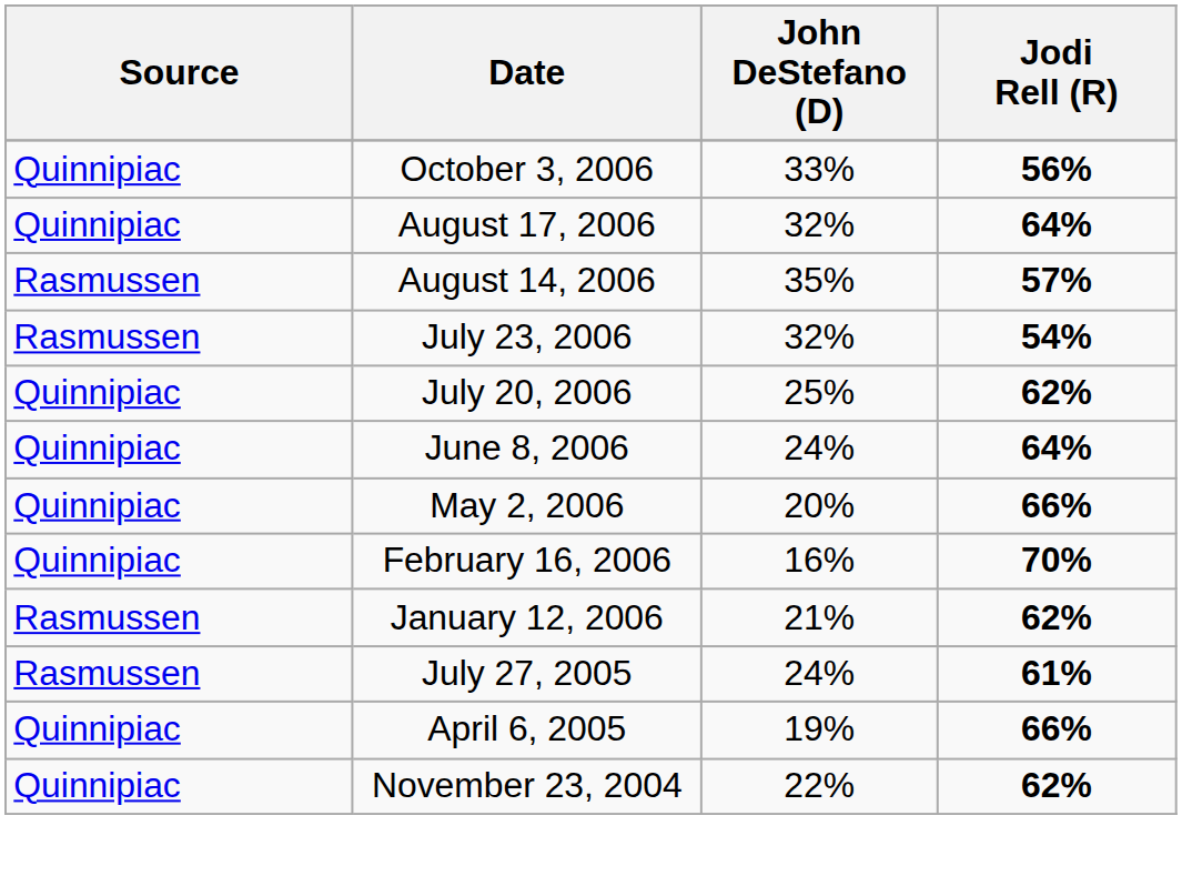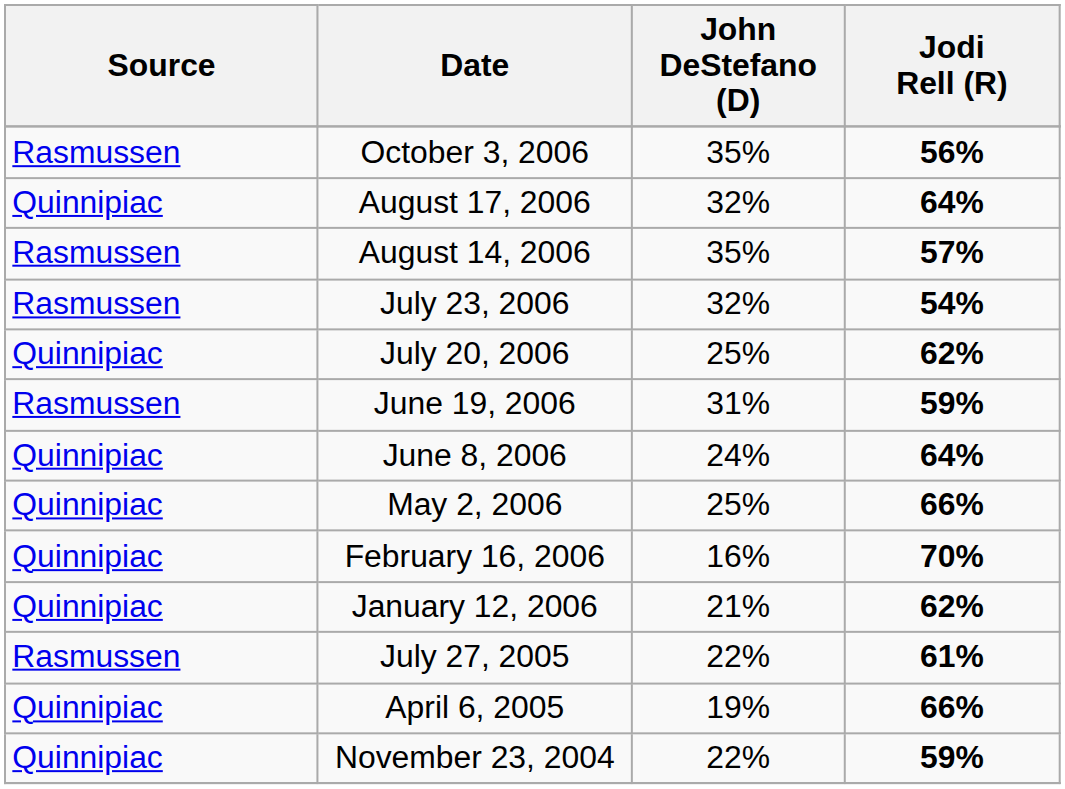 <table class="wikitable"  style="text-align:center">
 <tr bgcolor=lightgrey>
 <th width="150px">Source</th>
 <th width="150px">Date</th>
 <th width="100px">John<br>DeStefano (D)</th>
 <th width="100px">Jodi<br>Rell (R)</th>
 </tr>
 <tr>
 </tr>
 <tr>
-<td align=left><a href='#'>Quinnipiac</a></td>
+<td align=left><a href='#'>Rasmussen</a></td>
 <td>October 3, 2006</td>
-<td>33%</td>
+<td>35%</td>
 <td><strong>56%</strong></td>
 </tr>
 <tr>
 <td align=left><a href='#'>Quinnipiac</a></td>
 <td>August 17, 2006</td>
 <td>32%</td>
 <td><strong>64%</strong></td>
 </tr>
 <tr>
 <td align=left><a href='#'>Rasmussen</a></td>
 <td>August 14, 2006</td>
 <td>35%</td>
 <td><strong>57%</strong></td>
 </tr>
 <tr>
 <td align=left><a href='#'>Rasmussen</a></td>
 <td>July 23, 2006</td>
 <td>32%</td>
 <td><strong>54%</strong></td>
 </tr>
 <tr>
 <td align=left><a href='#'>Quinnipiac</a></td>
 <td>July 20, 2006</td>
 <td>25%</td>
 <td><strong>62%</strong></td>
 </tr>
 <tr>
+<td align=left><a href='#'>Rasmussen</a></td>
+<td>June 19, 2006</td>
+<td>31%</td>
+<td><strong>59%</strong></td>
+</tr>
+<tr>
 <td align=left><a href='#'>Quinnipiac</a></td>
 <td>June 8, 2006</td>
 <td>24%</td>
 <td><strong>64%</strong></td>
 </tr>
 <tr>
 <td align=left><a href='#'>Quinnipiac</a></td>
 <td>May 2, 2006</td>
-<td>20%</td>
+<td>25%</td>
 <td><strong>66%</strong></td>
 </tr>
 <tr>
 <td align=left><a href='#'>Quinnipiac</a></td>
 <td>February 16, 2006</td>
 <td>16%</td>
 <td><strong>70%</strong></td>
 </tr>
 <tr>
-<td align=left><a href='#'>Rasmussen</a></td>
+<td align=left><a href='#'>Quinnipiac</a></td>
 <td>January 12, 2006</td>
 <td>21%</td>
 <td><strong>62%</strong></td>
 </tr>
 <tr>
 <td align=left><a href='#'>Rasmussen</a></td>
 <td>July 27, 2005</td>
-<td>24%</td>
+<td>22%</td>
 <td><strong>61%</strong></td>
 </tr>
 <tr>
 <td align=left><a href='#'>Quinnipiac</a></td>
 <td>April 6, 2005</td>
 <td>19%</td>
 <td><strong>66%</strong></td>
 </tr>
 <tr>
 <td align=left><a href='#'>Quinnipiac</a></td>
 <td>November 23, 2004</td>
 <td>22%</td>
-<td><strong>62%</strong></td>
+<td><strong>59%</strong></td>
 </tr>
 <tr>
 </tr>
 </table>
